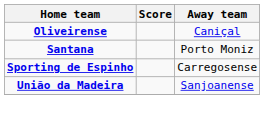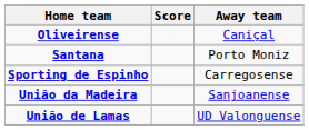 <table class="wikitable" style="text-align: center">
 <tr>
 <th>Home team</th>
 <th>Score</th>
 <th>Away team</th>
 </tr>
 <tr>
 <td><strong><a href='#'>Oliveirense</a></strong> </td>
 <td></td>
 <td><a href='#'>Caniçal</a> </td>
 </tr>
 <tr>
 <td><strong><a href='#'>Santana</a></strong> </td>
 <td></td>
 <td>Porto Moniz </td>
 </tr>
 <tr>
 <td><strong><a href='#'>Sporting de Espinho</a></strong> </td>
 <td></td>
 <td>Carregosense </td>
 </tr>
 <tr>
 <td><strong><a href='#'>União da Madeira</a></strong> </td>
 <td></td>
 <td><a href='#'>Sanjoanense</a> </td>
 </tr>
 <tr>
+<td><strong><a href='#'>União de Lamas</a></strong> </td>
+<td></td>
+<td><a href='#'>UD Valonguense</a> </td>
+</tr>
+<tr>
 </tr>
 </table>
